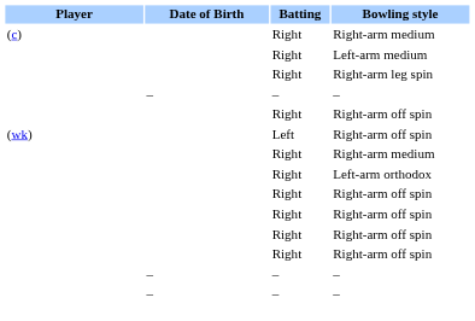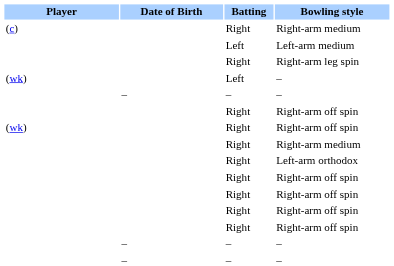 <table class="sortable" border="0" cellspacing="2" cellpadding="2" style="width:90%;">
 <tr style="background:#aad0ff;">
 <th width=20%>Player</th>
 <th width=18%>Date of Birth</th>
 <th width=6%>Batting</th>
 <th width=20%>Bowling style</th>
 </tr>
 <tr>
 <td><strong></strong> (<a href='#'>c</a>)</td>
 <td></td>
 <td>Right</td>
 <td>Right-arm medium</td>
 </tr>
 <tr>
 <td></td>
 <td></td>
-<td>Right</td>
+<td>Left</td>
 <td>Left-arm medium</td>
 </tr>
 <tr>
 <td></td>
 <td></td>
 <td>Right</td>
 <td>Right-arm leg spin</td>
+</tr>
+<tr>
+<td> (<a href='#'>wk</a>)</td>
+<td></td>
+<td>Left</td>
+<td>–</td>
 </tr>
 <tr>
 <td></td>
 <td>–</td>
 <td>–</td>
 <td>–</td>
 </tr>
 <tr>
 <td><strong></strong></td>
 <td></td>
 <td>Right</td>
 <td>Right-arm off spin</td>
 </tr>
 <tr>
 <td> (<a href='#'>wk</a>)</td>
 <td></td>
-<td>Left</td>
+<td>Right</td>
 <td>Right-arm off spin</td>
 </tr>
 <tr>
 <td></td>
 <td></td>
 <td>Right</td>
 <td>Right-arm medium</td>
 </tr>
 <tr>
 <td></td>
 <td></td>
 <td>Right</td>
 <td>Left-arm orthodox</td>
 </tr>
 <tr>
 <td></td>
 <td></td>
 <td>Right</td>
 <td>Right-arm off spin</td>
 </tr>
 <tr>
 <td></td>
 <td></td>
 <td>Right</td>
 <td>Right-arm off spin</td>
 </tr>
 <tr>
 <td></td>
 <td></td>
 <td>Right</td>
 <td>Right-arm off spin</td>
 </tr>
 <tr>
 <td><strong></strong></td>
 <td></td>
 <td>Right</td>
 <td>Right-arm off spin</td>
 </tr>
 <tr>
 <td></td>
 <td>–</td>
 <td>–</td>
 <td>–</td>
 </tr>
 <tr>
 <td></td>
 <td>–</td>
 <td>–</td>
 <td>–</td>
 </tr>
 </table>
